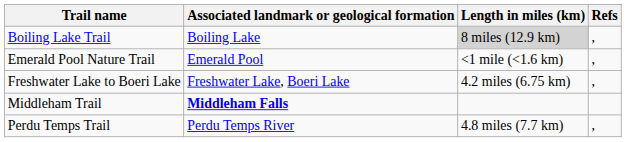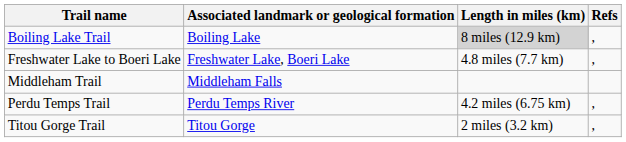 <table class="wikitable">
 <tr>
 <th>Trail name</th>
 <th>Associated landmark or geological formation</th>
 <th>Length in miles (km)</th>
 <th>Refs</th>
 </tr>
 <tr>
 <td><a href='#'>Boiling Lake Trail</a></td>
 <td><a href='#'>Boiling Lake</a></td>
 <td style="background: lightgrey;">8 miles (12.9 km)</td>
 <td>,</td>
 </tr>
 <tr>
-<td>Emerald Pool Nature Trail</td>
-<td><a href='#'>Emerald Pool</a></td>
-<td><1 mile (<1.6 km)</td>
-<td>,</td>
-</tr>
-<tr>
 <td>Freshwater Lake to Boeri Lake</td>
 <td><a href='#'>Freshwater Lake</a>, <a href='#'>Boeri Lake</a></td>
-<td>4.2 miles (6.75 km)</td>
+<td>4.8 miles (7.7 km)</td>
 <td>,</td>
 </tr>
 <tr>
 <td>Middleham Trail</td>
-<td><strong><a href='#'>Middleham Falls</a></strong></td>
+<td><a href='#'>Middleham Falls</a></td>
 <td></td>
 <td></td>
 </tr>
 <tr>
 <td>Perdu Temps Trail</td>
 <td><a href='#'>Perdu Temps River</a></td>
-<td>4.8 miles (7.7 km)</td>
+<td>4.2 miles (6.75 km)</td>
+<td>,</td>
+</tr>
+<tr>
+<td>Titou Gorge Trail</td>
+<td><a href='#'>Titou Gorge</a></td>
+<td>2 miles (3.2 km)</td>
 <td>,</td>
 </tr>
 </table>
